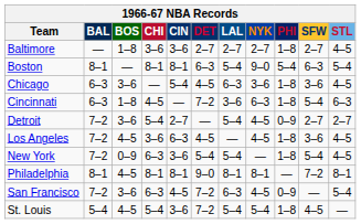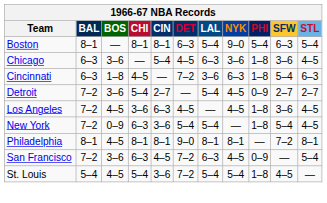 <table class="wikitable" style="font-size:95%; text-align:center;">
 <tr>
 <th colspan=11>1966-67 NBA Records</th>
 </tr>
 <tr>
 <th width=100>Team</th>
 <th style="background:#002854;color:#FFFFFF;width=35">BAL</th>
 <th style="background:#006400;color:#FFFFFF;width=35">BOS</th>
 <th style="background:#BA0C2F;color:#FFFFFF;width=35">CHI</th>
 <th style="background:#012F6B;color:#FFFFFF;width=35">CIN</th>
 <th style="background:#012F6B;color:#D40032;width=35">DET</th>
 <th style="background:#004B87;color:#FFFFFF;width=35">LAL</th>
 <th style="background:#003EA4;color:#FF8C00;width=35">NYK</th>
 <th style="background:#012268;color:#C60D28;width=35">PHI</th>
 <th style="background:#FFC62C;color:#012F6B;width=35">SFW</th>
 <th style="background:#69B3E6;color:#C70F2E;width=35">STL</th>
-</tr>
-<tr>
-<td style="text-align:left;"><a href='#'>Baltimore</a></td>
-<td>—</td>
-<td>1–8</td>
-<td>3–6</td>
-<td>3–6</td>
-<td>2–7</td>
-<td>2–7</td>
-<td>2–7</td>
-<td>1–8</td>
-<td>2–7</td>
-<td>4–5</td>
 </tr>
 <tr>
 <td style="text-align:left;"><a href='#'>Boston</a></td>
 <td>8–1</td>
 <td>—</td>
 <td>8–1</td>
 <td>8–1</td>
 <td>6–3</td>
 <td>5–4</td>
 <td>9–0</td>
 <td>5–4</td>
 <td>6–3</td>
 <td>5–4</td>
 </tr>
 <tr>
 <td style="text-align:left;"><a href='#'>Chicago</a></td>
 <td>6–3</td>
 <td>3–6</td>
 <td>—</td>
 <td>5–4</td>
 <td>4–5</td>
 <td>6–3</td>
 <td>3–6</td>
 <td>1–8</td>
 <td>3–6</td>
 <td>4–5</td>
 </tr>
 <tr>
 <td style="text-align:left;"><a href='#'>Cincinnati</a></td>
 <td>6–3</td>
 <td>1–8</td>
 <td>4–5</td>
 <td>—</td>
 <td>7–2</td>
 <td>3–6</td>
 <td>6–3</td>
 <td>1–8</td>
 <td>5–4</td>
 <td>6–3</td>
 </tr>
 <tr>
 <td style="text-align:left;"><a href='#'>Detroit</a></td>
 <td>7–2</td>
 <td>3–6</td>
 <td>5–4</td>
 <td>2–7</td>
 <td>—</td>
 <td>5–4</td>
 <td>4–5</td>
 <td>0–9</td>
 <td>2–7</td>
 <td>2–7</td>
 </tr>
 <tr>
 <td style="text-align:left;"><a href='#'>Los Angeles</a></td>
 <td>7–2</td>
 <td>4–5</td>
 <td>3–6</td>
 <td>6–3</td>
 <td>4–5</td>
 <td>—</td>
 <td>4–5</td>
 <td>1–8</td>
 <td>3–6</td>
 <td>4–5</td>
 </tr>
 <tr>
 <td style="text-align:left;"><a href='#'>New York</a></td>
 <td>7–2</td>
 <td>0–9</td>
 <td>6–3</td>
 <td>3–6</td>
 <td>5–4</td>
 <td>5–4</td>
 <td>—</td>
 <td>1–8</td>
 <td>5–4</td>
 <td>4–5</td>
 </tr>
 <tr>
 <td style="text-align:left;"><a href='#'>Philadelphia</a></td>
 <td>8–1</td>
 <td>4–5</td>
 <td>8–1</td>
 <td>8–1</td>
 <td>9–0</td>
 <td>8–1</td>
 <td>8–1</td>
 <td>—</td>
 <td>7–2</td>
 <td>8–1</td>
 </tr>
 <tr>
 <td style="text-align:left;"><a href='#'>San Francisco</a></td>
 <td>7–2</td>
 <td>3–6</td>
 <td>6–3</td>
 <td>4–5</td>
 <td>7–2</td>
 <td>6–3</td>
 <td>4–5</td>
 <td>0–9</td>
 <td>—</td>
 <td>5–4</td>
 </tr>
 <tr>
 <td style="text-align:left;">St. Louis</td>
 <td>5–4</td>
 <td>4–5</td>
 <td>5–4</td>
 <td>3–6</td>
 <td>7–2</td>
 <td>5–4</td>
 <td>5–4</td>
 <td>1–8</td>
 <td>4–5</td>
 <td>—</td>
 </tr>
 </table>
